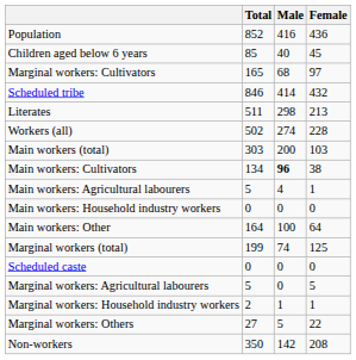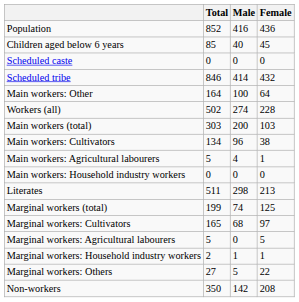 <table class="wikitable collapsed sortable">
 <tr>
 <th></th>
 <th>Total</th>
 <th>Male</th>
 <th>Female</th>
 </tr>
 <tr>
 <td>Population</td>
 <td>852</td>
 <td>416</td>
 <td>436</td>
 </tr>
 <tr>
 <td>Children aged below 6 years</td>
 <td>85</td>
 <td>40</td>
 <td>45</td>
 </tr>
 <tr>
-<td>Marginal workers: Cultivators</td>
-<td>165</td>
-<td>68</td>
-<td>97</td>
+<td><a href='#'>Scheduled caste</a></td>
+<td>0</td>
+<td>0</td>
+<td>0</td>
 </tr>
 <tr>
 <td><a href='#'>Scheduled tribe</a></td>
 <td>846</td>
 <td>414</td>
 <td>432</td>
 </tr>
 <tr>
-<td>Literates</td>
-<td>511</td>
-<td>298</td>
-<td>213</td>
+<td>Main workers: Other</td>
+<td>164</td>
+<td>100</td>
+<td>64</td>
 </tr>
 <tr>
 <td>Workers (all)</td>
 <td>502</td>
 <td>274</td>
 <td>228</td>
 </tr>
 <tr>
 <td>Main workers (total)</td>
 <td>303</td>
 <td>200</td>
 <td>103</td>
 </tr>
 <tr>
 <td>Main workers: Cultivators</td>
 <td>134</td>
-<td><strong>96</strong></td>
+<td>96</td>
 <td>38</td>
 </tr>
 <tr>
 <td>Main workers: Agricultural labourers</td>
 <td>5</td>
 <td>4</td>
 <td>1</td>
 </tr>
 <tr>
 <td>Main workers: Household industry workers</td>
 <td>0</td>
 <td>0</td>
 <td>0</td>
 </tr>
 <tr>
-<td>Main workers: Other</td>
-<td>164</td>
-<td>100</td>
-<td>64</td>
+<td>Literates</td>
+<td>511</td>
+<td>298</td>
+<td>213</td>
 </tr>
 <tr>
 <td>Marginal workers (total)</td>
 <td>199</td>
 <td>74</td>
 <td>125</td>
 </tr>
 <tr>
-<td><a href='#'>Scheduled caste</a></td>
-<td>0</td>
-<td>0</td>
-<td>0</td>
+<td>Marginal workers: Cultivators</td>
+<td>165</td>
+<td>68</td>
+<td>97</td>
 </tr>
 <tr>
 <td>Marginal workers: Agricultural labourers</td>
 <td>5</td>
 <td>0</td>
 <td>5</td>
 </tr>
 <tr>
 <td>Marginal workers: Household industry workers</td>
 <td>2</td>
 <td>1</td>
 <td>1</td>
 </tr>
 <tr>
 <td>Marginal workers: Others</td>
 <td>27</td>
 <td>5</td>
 <td>22</td>
 </tr>
 <tr>
 <td>Non-workers</td>
 <td>350</td>
 <td>142</td>
 <td>208</td>
 </tr>
 </table>
